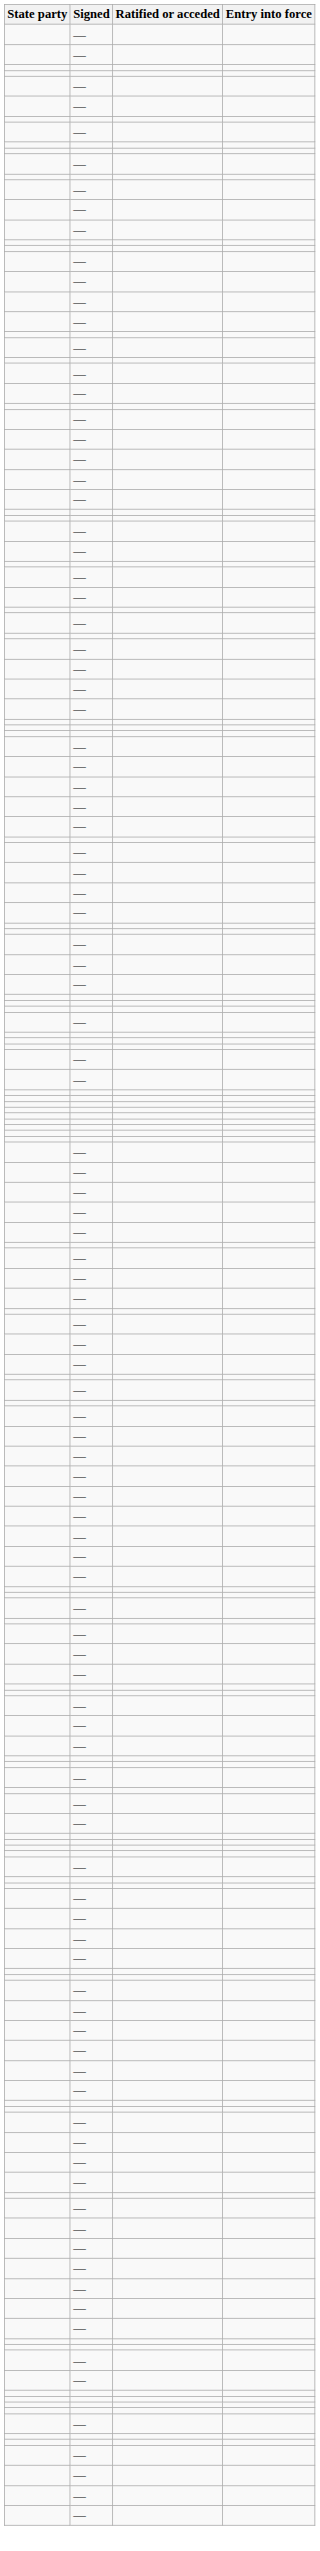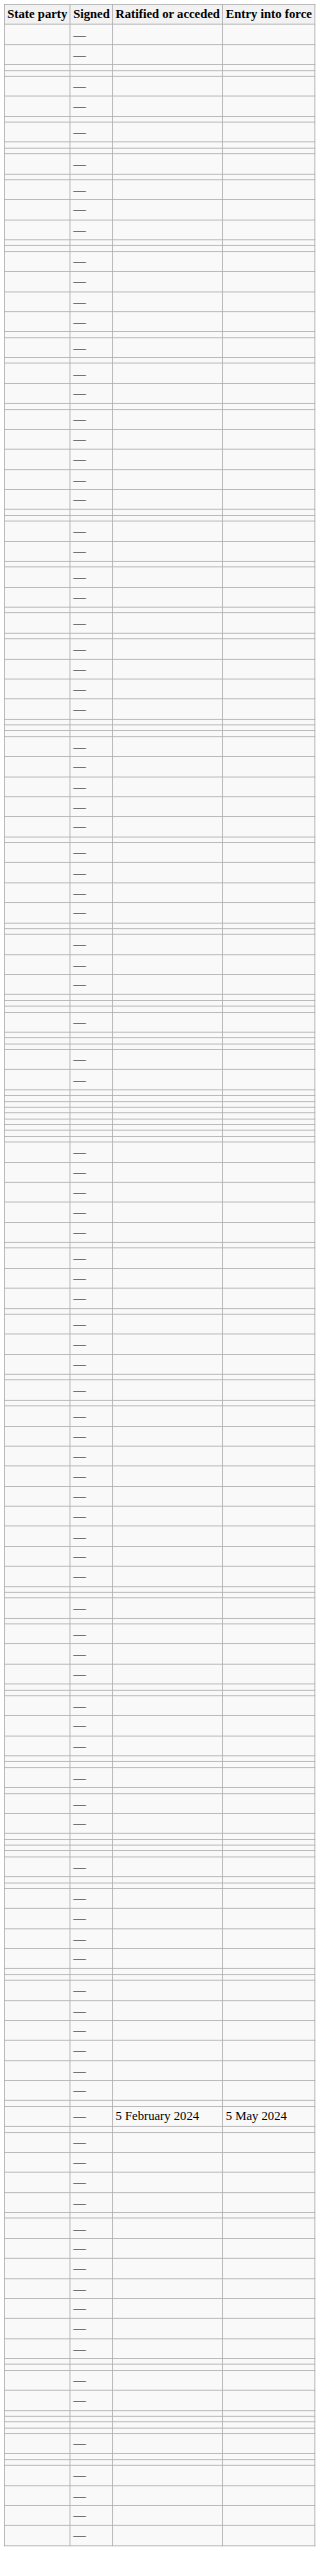 <table class="wikitable sortable">
 <tr>
 <th>State party</th>
 <th>Signed</th>
 <th>Ratified or acceded</th>
 <th>Entry into force</th>
 </tr>
 <tr>
 <td></td>
 <td>—</td>
 <td></td>
 <td></td>
 </tr>
 <tr>
 <td></td>
 <td>—</td>
 <td></td>
 <td></td>
 </tr>
 <tr>
 <td></td>
 <td></td>
 <td></td>
 <td></td>
 </tr>
 <tr>
 <td></td>
 <td></td>
 <td></td>
 <td></td>
 </tr>
 <tr>
 <td></td>
 <td>—</td>
 <td></td>
 <td></td>
 </tr>
 <tr>
 <td></td>
 <td>—</td>
 <td></td>
 <td></td>
 </tr>
 <tr>
 <td></td>
 <td></td>
 <td></td>
 <td></td>
 </tr>
 <tr>
 <td></td>
 <td>—</td>
 <td></td>
 <td></td>
 </tr>
 <tr>
 <td></td>
 <td></td>
 <td></td>
 <td></td>
 </tr>
 <tr>
 <td></td>
 <td></td>
 <td></td>
 <td></td>
 </tr>
 <tr>
 <td></td>
 <td>—</td>
 <td></td>
 <td></td>
 </tr>
 <tr>
 <td></td>
 <td></td>
 <td></td>
 <td></td>
 </tr>
 <tr>
 <td></td>
 <td>—</td>
 <td></td>
 <td></td>
 </tr>
 <tr>
 <td></td>
 <td>—</td>
 <td></td>
 <td></td>
 </tr>
 <tr>
 <td></td>
 <td>—</td>
 <td></td>
 <td></td>
 </tr>
 <tr>
 <td></td>
 <td></td>
 <td></td>
 <td></td>
 </tr>
 <tr>
 <td></td>
 <td></td>
 <td></td>
 <td></td>
 </tr>
 <tr>
 <td></td>
 <td>—</td>
 <td></td>
 <td></td>
 </tr>
 <tr>
 <td></td>
 <td>—</td>
 <td></td>
 <td></td>
 </tr>
 <tr>
 <td></td>
 <td>—</td>
 <td></td>
 <td></td>
 </tr>
 <tr>
 <td></td>
 <td>—</td>
 <td></td>
 <td></td>
 </tr>
 <tr>
 <td></td>
 <td></td>
 <td></td>
 <td></td>
 </tr>
 <tr>
 <td></td>
 <td>—</td>
 <td></td>
 <td></td>
 </tr>
 <tr>
 <td></td>
 <td></td>
 <td></td>
 <td></td>
 </tr>
 <tr>
 <td></td>
 <td>—</td>
 <td></td>
 <td></td>
 </tr>
 <tr>
 <td></td>
 <td>—</td>
 <td></td>
 <td></td>
 </tr>
 <tr>
 <td></td>
 <td></td>
 <td></td>
 <td></td>
 </tr>
 <tr>
 <td></td>
 <td>—</td>
 <td></td>
 <td></td>
 </tr>
 <tr>
 <td></td>
 <td>—</td>
 <td></td>
 <td></td>
 </tr>
 <tr>
 <td></td>
 <td>—</td>
 <td></td>
 <td></td>
 </tr>
 <tr>
 <td></td>
 <td>—</td>
 <td></td>
 <td></td>
 </tr>
 <tr>
 <td></td>
 <td>—</td>
 <td></td>
 <td></td>
 </tr>
 <tr>
 <td></td>
 <td></td>
 <td></td>
 <td></td>
 </tr>
 <tr>
 <td></td>
 <td></td>
 <td></td>
 <td></td>
 </tr>
 <tr>
 <td></td>
 <td>—</td>
 <td></td>
 <td></td>
 </tr>
 <tr>
 <td></td>
 <td>—</td>
 <td></td>
 <td></td>
 </tr>
 <tr>
 <td></td>
 <td></td>
 <td></td>
 <td></td>
 </tr>
 <tr>
 <td></td>
 <td>—</td>
 <td></td>
 <td></td>
 </tr>
 <tr>
 <td></td>
 <td>—</td>
 <td></td>
 <td></td>
 </tr>
 <tr>
 <td></td>
 <td></td>
 <td></td>
 <td></td>
 </tr>
 <tr>
 <td></td>
 <td>—</td>
 <td></td>
 <td></td>
 </tr>
 <tr>
 <td></td>
 <td></td>
 <td></td>
 <td></td>
 </tr>
 <tr>
 <td></td>
 <td>—</td>
 <td></td>
 <td></td>
 </tr>
 <tr>
 <td></td>
 <td>—</td>
 <td></td>
 <td></td>
 </tr>
 <tr>
 <td></td>
 <td>—</td>
 <td></td>
 <td></td>
 </tr>
 <tr>
 <td></td>
 <td>—</td>
 <td></td>
 <td></td>
 </tr>
 <tr>
 <td></td>
 <td></td>
 <td></td>
 <td></td>
 </tr>
 <tr>
 <td></td>
 <td></td>
 <td></td>
 <td></td>
 </tr>
 <tr>
 <td></td>
 <td></td>
 <td></td>
 <td></td>
 </tr>
 <tr>
 <td></td>
 <td>—</td>
 <td></td>
 <td></td>
 </tr>
 <tr>
 <td></td>
 <td>—</td>
 <td></td>
 <td></td>
 </tr>
 <tr>
 <td></td>
 <td>—</td>
 <td></td>
 <td></td>
 </tr>
 <tr>
 <td></td>
 <td>—</td>
 <td></td>
 <td></td>
 </tr>
 <tr>
 <td></td>
 <td>—</td>
 <td></td>
 <td></td>
 </tr>
 <tr>
 <td></td>
 <td></td>
 <td></td>
 <td></td>
 </tr>
 <tr>
 <td></td>
 <td>—</td>
 <td></td>
 <td></td>
 </tr>
 <tr>
 <td></td>
 <td>—</td>
 <td></td>
 <td></td>
 </tr>
 <tr>
 <td></td>
 <td>—</td>
 <td></td>
 <td></td>
 </tr>
 <tr>
 <td></td>
 <td>—</td>
 <td></td>
 <td></td>
 </tr>
 <tr>
 <td></td>
 <td></td>
 <td></td>
 <td></td>
 </tr>
 <tr>
 <td></td>
 <td></td>
 <td></td>
 <td></td>
 </tr>
 <tr>
 <td></td>
 <td>—</td>
 <td></td>
 <td></td>
 </tr>
 <tr>
 <td></td>
 <td>—</td>
 <td></td>
 <td></td>
 </tr>
 <tr>
 <td></td>
 <td>—</td>
 <td></td>
 <td></td>
 </tr>
 <tr>
 <td></td>
 <td></td>
 <td></td>
 <td></td>
 </tr>
 <tr>
 <td></td>
 <td></td>
 <td></td>
 <td></td>
 </tr>
 <tr>
 <td></td>
 <td></td>
 <td></td>
 <td></td>
 </tr>
 <tr>
 <td></td>
 <td>—</td>
 <td></td>
 <td></td>
 </tr>
 <tr>
 <td></td>
 <td></td>
 <td></td>
 <td></td>
 </tr>
 <tr>
 <td></td>
 <td></td>
 <td></td>
 <td></td>
 </tr>
 <tr>
 <td></td>
 <td></td>
 <td></td>
 <td></td>
 </tr>
 <tr>
 <td></td>
 <td>—</td>
 <td></td>
 <td></td>
 </tr>
 <tr>
 <td></td>
 <td>—</td>
 <td></td>
 <td></td>
 </tr>
 <tr>
 <td></td>
 <td></td>
 <td></td>
 <td></td>
 </tr>
 <tr>
 <td></td>
 <td></td>
 <td></td>
 <td></td>
 </tr>
 <tr>
 <td></td>
 <td></td>
 <td></td>
 <td></td>
 </tr>
 <tr>
 <td></td>
 <td></td>
 <td></td>
 <td></td>
 </tr>
 <tr>
 <td></td>
 <td></td>
 <td></td>
 <td></td>
 </tr>
 <tr>
 <td></td>
 <td></td>
 <td></td>
 <td></td>
 </tr>
 <tr>
 <td></td>
 <td></td>
 <td></td>
 <td></td>
 </tr>
 <tr>
 <td></td>
 <td></td>
 <td></td>
 <td></td>
 </tr>
 <tr>
 <td></td>
 <td></td>
 <td></td>
 <td></td>
 </tr>
 <tr>
 <td></td>
 <td>—</td>
 <td></td>
 <td></td>
 </tr>
 <tr>
 <td></td>
 <td>—</td>
 <td></td>
 <td></td>
 </tr>
 <tr>
 <td></td>
 <td>—</td>
 <td></td>
 <td></td>
 </tr>
 <tr>
 <td></td>
 <td>—</td>
 <td></td>
 <td></td>
 </tr>
 <tr>
 <td></td>
 <td>—</td>
 <td></td>
 <td></td>
 </tr>
 <tr>
 <td></td>
 <td></td>
 <td></td>
 <td></td>
 </tr>
 <tr>
 <td></td>
 <td>—</td>
 <td></td>
 <td></td>
 </tr>
 <tr>
 <td></td>
 <td>—</td>
 <td></td>
 <td></td>
 </tr>
 <tr>
 <td></td>
 <td>—</td>
 <td></td>
 <td></td>
 </tr>
 <tr>
 <td></td>
 <td></td>
 <td></td>
 <td></td>
 </tr>
 <tr>
 <td></td>
 <td>—</td>
 <td></td>
 <td></td>
 </tr>
 <tr>
 <td></td>
 <td>—</td>
 <td></td>
 <td></td>
 </tr>
 <tr>
 <td></td>
 <td>—</td>
 <td></td>
 <td></td>
 </tr>
 <tr>
 <td></td>
 <td></td>
 <td></td>
 <td></td>
 </tr>
 <tr>
 <td></td>
 <td>—</td>
 <td></td>
 <td></td>
 </tr>
 <tr>
 <td></td>
 <td></td>
 <td></td>
 <td></td>
 </tr>
 <tr>
 <td></td>
 <td>—</td>
 <td></td>
 <td></td>
 </tr>
 <tr>
 <td></td>
 <td>—</td>
 <td></td>
 <td></td>
 </tr>
 <tr>
 <td></td>
 <td>—</td>
 <td></td>
 <td></td>
 </tr>
 <tr>
 <td></td>
 <td>—</td>
 <td></td>
 <td></td>
 </tr>
 <tr>
 <td></td>
 <td>—</td>
 <td></td>
 <td></td>
 </tr>
 <tr>
 <td></td>
 <td>—</td>
 <td></td>
 <td></td>
 </tr>
 <tr>
 <td></td>
 <td>—</td>
 <td></td>
 <td></td>
 </tr>
 <tr>
 <td></td>
 <td>—</td>
 <td></td>
 <td></td>
 </tr>
 <tr>
 <td></td>
 <td>—</td>
 <td></td>
 <td></td>
 </tr>
 <tr>
 <td></td>
 <td></td>
 <td></td>
 <td></td>
 </tr>
 <tr>
 <td></td>
 <td></td>
 <td></td>
 <td></td>
 </tr>
 <tr>
 <td></td>
 <td>—</td>
 <td></td>
 <td></td>
 </tr>
 <tr>
 <td></td>
 <td></td>
 <td></td>
 <td></td>
 </tr>
 <tr>
 <td></td>
 <td>—</td>
 <td></td>
 <td></td>
 </tr>
 <tr>
 <td></td>
 <td>—</td>
 <td></td>
 <td></td>
 </tr>
 <tr>
 <td></td>
 <td>—</td>
 <td></td>
 <td></td>
 </tr>
 <tr>
 <td></td>
 <td></td>
 <td></td>
 <td></td>
 </tr>
 <tr>
 <td></td>
 <td></td>
 <td></td>
 <td></td>
 </tr>
 <tr>
 <td></td>
 <td>—</td>
 <td></td>
 <td></td>
 </tr>
 <tr>
 <td></td>
 <td>—</td>
 <td></td>
 <td></td>
 </tr>
 <tr>
 <td></td>
 <td>—</td>
 <td></td>
 <td></td>
 </tr>
 <tr>
 <td></td>
 <td></td>
 <td></td>
 <td></td>
 </tr>
 <tr>
 <td></td>
 <td></td>
 <td></td>
 <td></td>
 </tr>
 <tr>
 <td></td>
 <td>—</td>
 <td></td>
 <td></td>
 </tr>
 <tr>
 <td></td>
 <td></td>
 <td></td>
 <td></td>
 </tr>
 <tr>
 <td></td>
 <td>—</td>
 <td></td>
 <td></td>
 </tr>
 <tr>
 <td></td>
 <td>—</td>
 <td></td>
 <td></td>
 </tr>
 <tr>
 <td></td>
 <td></td>
 <td></td>
 <td></td>
 </tr>
 <tr>
 <td></td>
 <td></td>
 <td></td>
 <td></td>
 </tr>
 <tr>
 <td></td>
 <td></td>
 <td></td>
 <td></td>
 </tr>
 <tr>
 <td></td>
 <td></td>
 <td></td>
 <td></td>
 </tr>
 <tr>
 <td></td>
 <td>—</td>
 <td></td>
 <td></td>
 </tr>
 <tr>
 <td></td>
 <td></td>
 <td></td>
 <td></td>
 </tr>
 <tr>
 <td></td>
 <td></td>
 <td></td>
 <td></td>
 </tr>
 <tr>
 <td></td>
 <td>—</td>
 <td></td>
 <td></td>
 </tr>
 <tr>
 <td></td>
 <td>—</td>
 <td></td>
 <td></td>
 </tr>
 <tr>
 <td></td>
 <td>—</td>
 <td></td>
 <td></td>
 </tr>
 <tr>
 <td></td>
 <td>—</td>
 <td></td>
 <td></td>
 </tr>
 <tr>
 <td></td>
 <td></td>
 <td></td>
 <td></td>
 </tr>
 <tr>
 <td></td>
 <td></td>
 <td></td>
 <td></td>
 </tr>
 <tr>
 <td></td>
 <td>—</td>
 <td></td>
 <td></td>
 </tr>
 <tr>
 <td></td>
 <td>—</td>
 <td></td>
 <td></td>
 </tr>
 <tr>
 <td></td>
 <td>—</td>
 <td></td>
 <td></td>
 </tr>
 <tr>
 <td></td>
 <td>—</td>
 <td></td>
 <td></td>
 </tr>
 <tr>
 <td></td>
 <td>—</td>
 <td></td>
 <td></td>
 </tr>
 <tr>
 <td></td>
 <td>—</td>
 <td></td>
 <td></td>
 </tr>
 <tr>
 <td></td>
 <td></td>
 <td></td>
 <td></td>
 </tr>
 <tr>
 <td></td>
+<td>—</td>
+<td>5 February 2024</td>
+<td>5 May 2024</td>
+</tr>
+<tr>
+<td></td>
 <td></td>
 <td></td>
 <td></td>
 </tr>
 <tr>
 <td></td>
 <td>—</td>
 <td></td>
 <td></td>
 </tr>
 <tr>
 <td></td>
 <td>—</td>
 <td></td>
 <td></td>
 </tr>
 <tr>
 <td></td>
 <td>—</td>
 <td></td>
 <td></td>
 </tr>
 <tr>
 <td></td>
 <td>—</td>
 <td></td>
 <td></td>
 </tr>
 <tr>
 <td></td>
 <td></td>
 <td></td>
 <td></td>
 </tr>
 <tr>
 <td></td>
 <td>—</td>
 <td></td>
 <td></td>
 </tr>
 <tr>
 <td></td>
 <td>—</td>
 <td></td>
 <td></td>
 </tr>
 <tr>
 <td></td>
 <td>—</td>
 <td></td>
 <td></td>
 </tr>
 <tr>
 <td></td>
 <td>—</td>
 <td></td>
 <td></td>
 </tr>
 <tr>
 <td></td>
 <td>—</td>
 <td></td>
 <td></td>
 </tr>
 <tr>
 <td></td>
 <td>—</td>
 <td></td>
 <td></td>
 </tr>
 <tr>
 <td></td>
 <td>—</td>
 <td></td>
 <td></td>
 </tr>
 <tr>
 <td></td>
 <td></td>
 <td></td>
 <td></td>
 </tr>
 <tr>
 <td></td>
 <td></td>
 <td></td>
 <td></td>
 </tr>
 <tr>
 <td></td>
 <td>—</td>
 <td></td>
 <td></td>
 </tr>
 <tr>
 <td></td>
 <td>—</td>
 <td></td>
 <td></td>
 </tr>
 <tr>
 <td></td>
 <td></td>
 <td></td>
 <td></td>
 </tr>
 <tr>
 <td></td>
 <td></td>
 <td></td>
 <td></td>
 </tr>
 <tr>
 <td></td>
 <td></td>
 <td></td>
 <td></td>
 </tr>
 <tr>
 <td></td>
 <td></td>
 <td></td>
 <td></td>
 </tr>
 <tr>
 <td></td>
 <td>—</td>
 <td></td>
 <td></td>
 </tr>
 <tr>
 <td></td>
 <td></td>
 <td></td>
 <td></td>
 </tr>
 <tr>
 <td></td>
 <td></td>
 <td></td>
 <td></td>
 </tr>
 <tr>
 <td></td>
 <td>—</td>
 <td></td>
 <td></td>
 </tr>
 <tr>
 <td></td>
 <td>—</td>
 <td></td>
 <td></td>
 </tr>
 <tr>
 <td></td>
 <td>—</td>
 <td></td>
 <td></td>
 </tr>
 <tr>
 <td></td>
 <td>—</td>
 <td></td>
 <td></td>
 </tr>
 </table>
